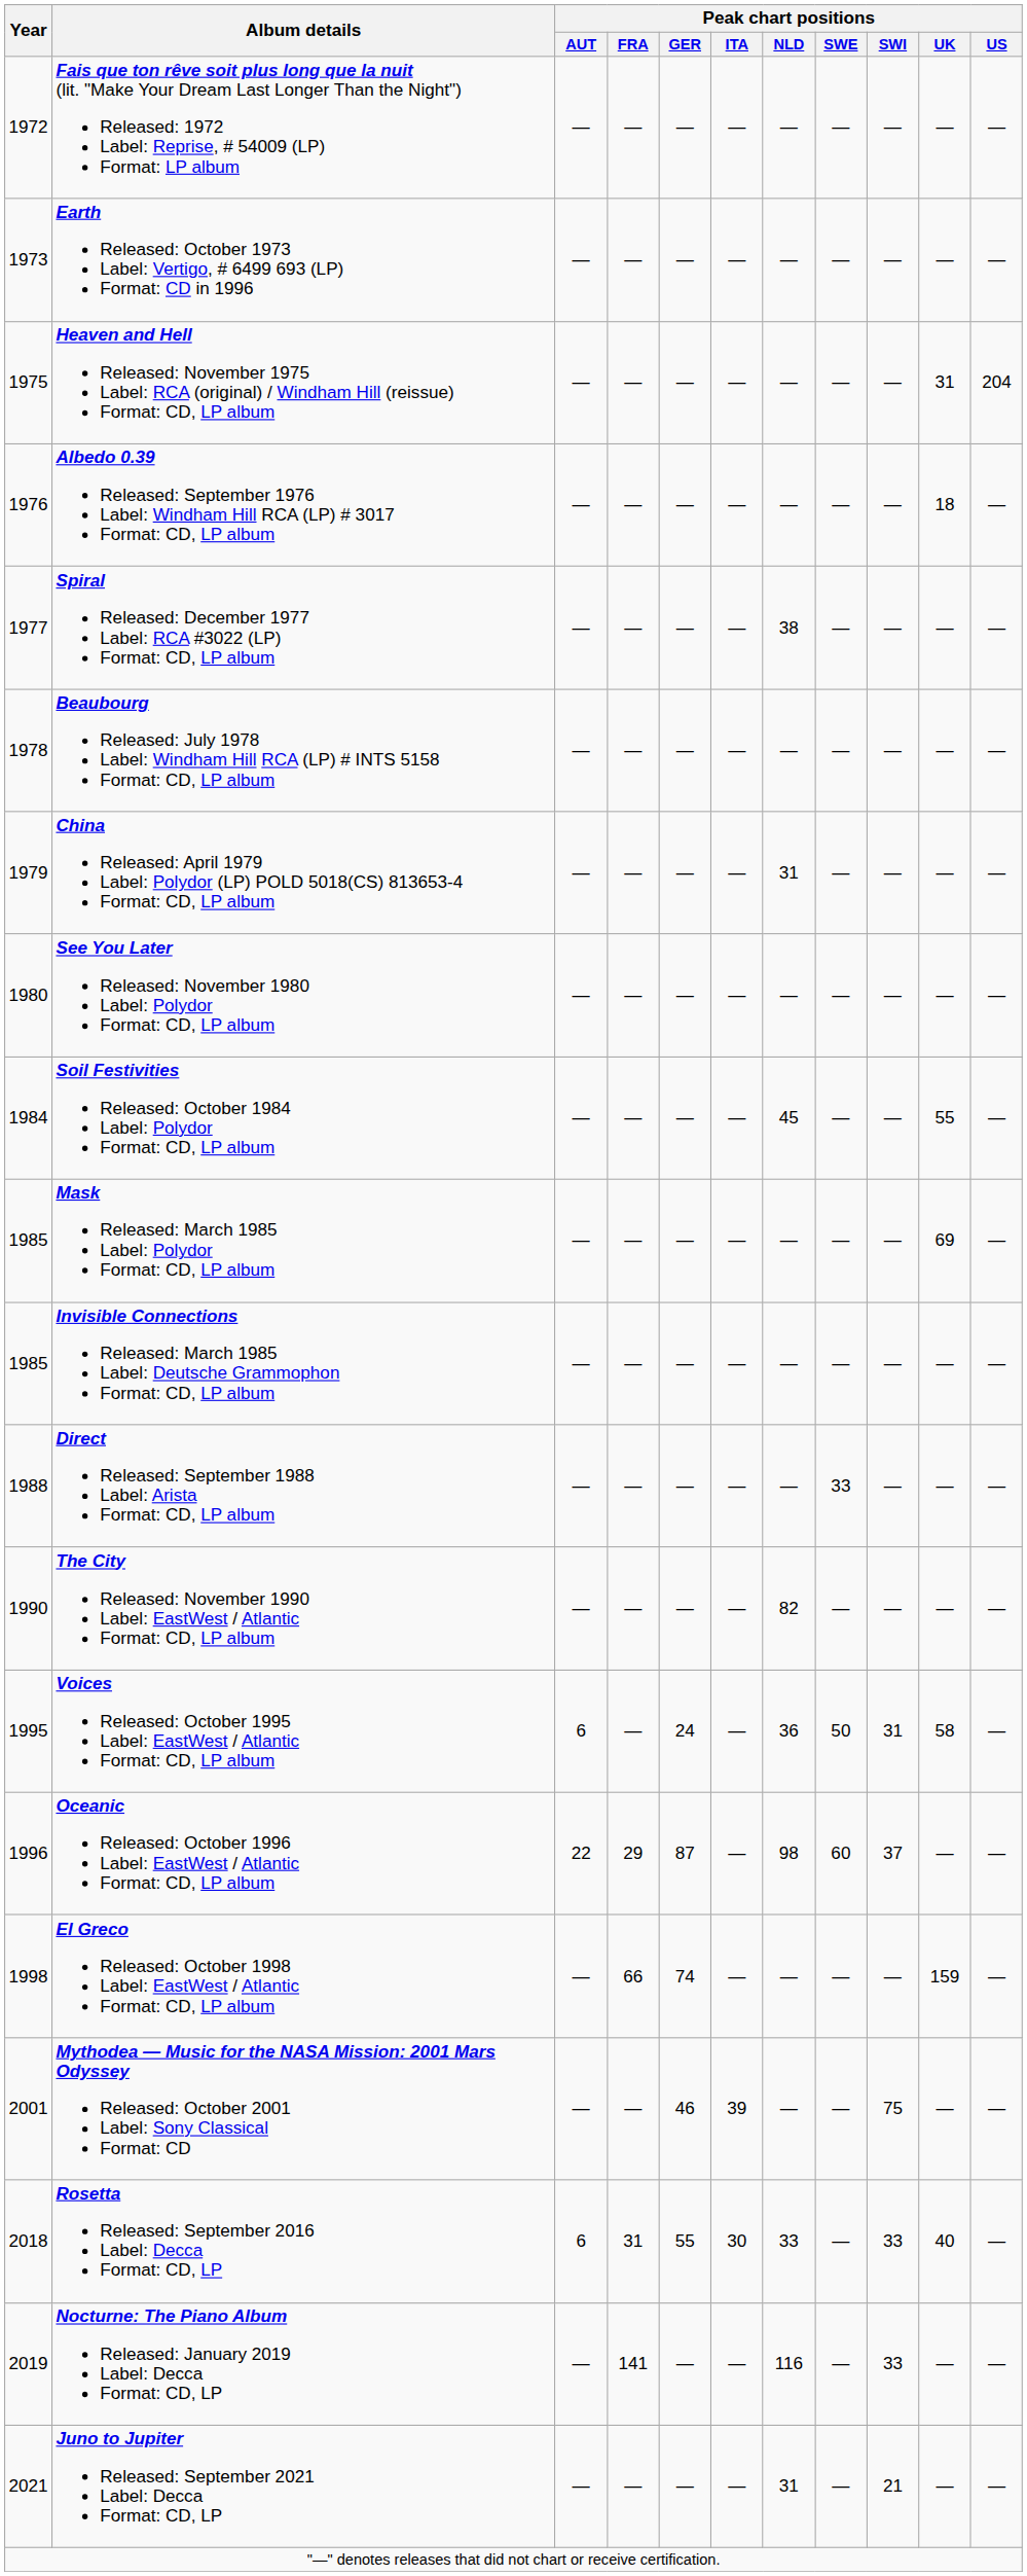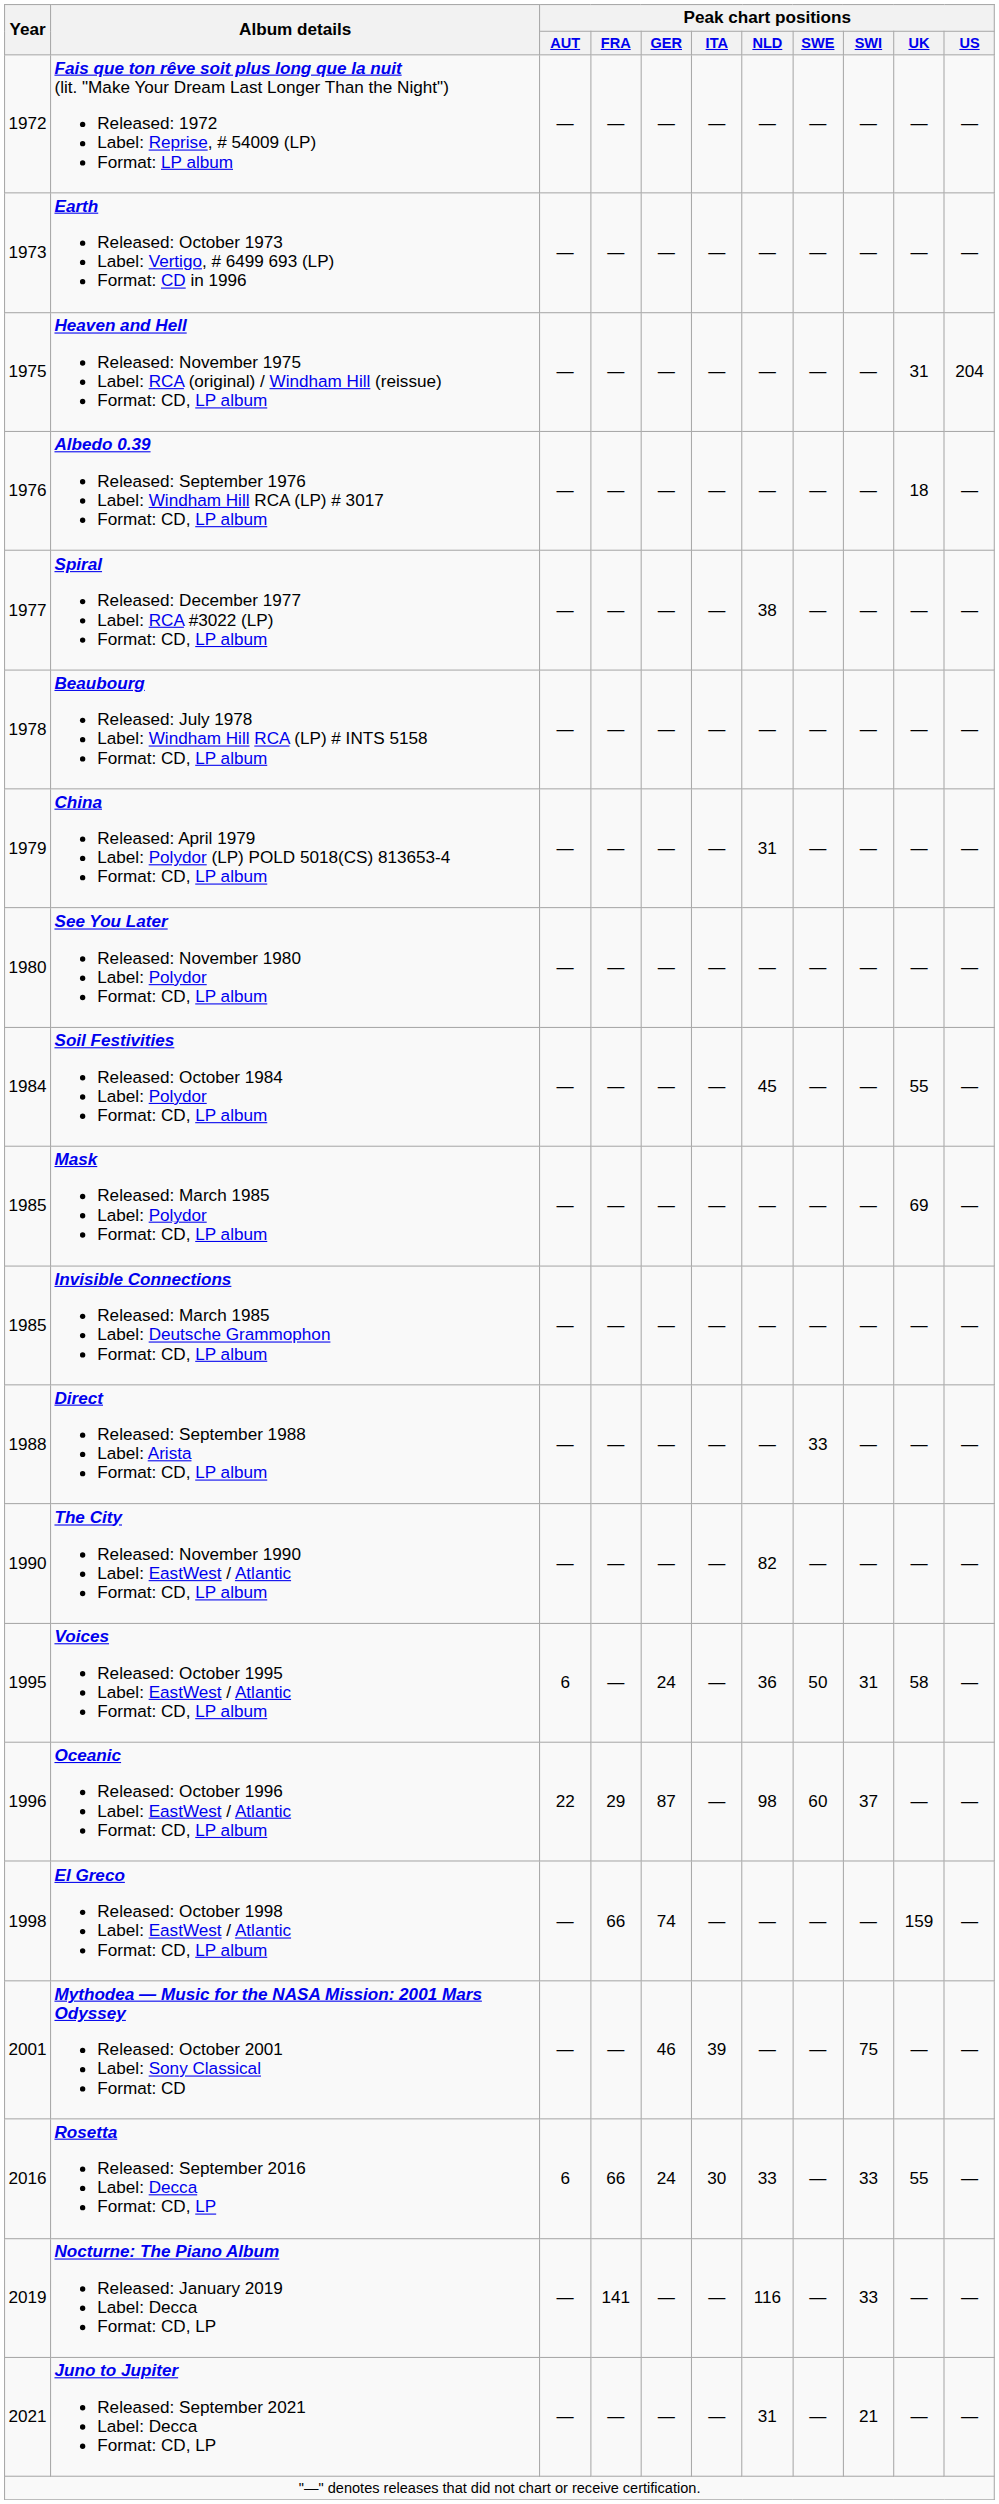 <table class="wikitable">
 <tr>
 <th rowspan="2" width="10">Year</th>
 <th rowspan="2" width="450">Album details</th>
 <th colspan="9">Peak chart positions</th>
 </tr>
 <tr>
 <th style="width:3em;font-size:85%"><a href='#'>AUT</a><br></th>
 <th style="width:3em;font-size:85%"><a href='#'>FRA</a><br></th>
 <th style="width:3em;font-size:85%"><a href='#'>GER</a><br></th>
 <th style="width:3em;font-size:85%"><a href='#'>ITA</a><br></th>
 <th style="width:3em;font-size:85%"><a href='#'>NLD</a><br></th>
 <th style="width:3em;font-size:85%"><a href='#'>SWE</a><br></th>
 <th style="width:3em;font-size:85%"><a href='#'>SWI</a><br></th>
 <th style="width:3em;font-size:85%"><a href='#'>UK</a><br></th>
 <th style="width:3em;font-size:85%"><a href='#'>US</a><br></th>
 </tr>
 <tr>
 <td>1972</td>
 <td><strong><em><a href='#'>Fais que ton rêve soit plus long que la nuit</a></em></strong> <br>(lit. "Make Your Dream Last Longer Than the Night")<br><ul><li>Released: 1972</li><li>Label: <a href='#'>Reprise</a>, # 54009 (LP)</li><li>Format: <a href='#'>LP album</a></li></ul></td>
 <td align="center">—</td>
 <td align="center">—</td>
 <td align="center">—</td>
 <td align="center">—</td>
 <td align="center">—</td>
 <td align="center">—</td>
 <td align="center">—</td>
 <td align="center">—</td>
 <td align="center">—</td>
 </tr>
 <tr>
 <td>1973</td>
 <td><strong><em><a href='#'>Earth</a></em></strong><br><ul><li>Released: October 1973</li><li>Label: <a href='#'>Vertigo</a>, # 6499 693 (LP)</li><li>Format: <a href='#'>CD</a> in 1996</li></ul></td>
 <td align="center">—</td>
 <td align="center">—</td>
 <td align="center">—</td>
 <td align="center">—</td>
 <td align="center">—</td>
 <td align="center">—</td>
 <td align="center">—</td>
 <td align="center">—</td>
 <td align="center">—</td>
 </tr>
 <tr>
 <td>1975</td>
 <td><strong><em><a href='#'>Heaven and Hell</a></em></strong><br><ul><li>Released: November 1975</li><li>Label: <a href='#'>RCA</a> (original) / <a href='#'>Windham Hill</a> (reissue)</li><li>Format: CD, <a href='#'>LP album</a></li></ul></td>
 <td align="center">—</td>
 <td align="center">—</td>
 <td align="center">—</td>
 <td align="center">—</td>
 <td align="center">—</td>
 <td align="center">—</td>
 <td align="center">—</td>
 <td align="center">31</td>
 <td align="center">204</td>
 </tr>
 <tr>
 <td>1976</td>
 <td><strong><em><a href='#'>Albedo 0.39</a></em></strong><br><ul><li>Released: September 1976</li><li>Label: <a href='#'>Windham Hill</a> RCA (LP) # 3017</li><li>Format: CD, <a href='#'>LP album</a></li></ul></td>
 <td align="center">—</td>
 <td align="center">—</td>
 <td align="center">—</td>
 <td align="center">—</td>
 <td align="center">—</td>
 <td align="center">—</td>
 <td align="center">—</td>
 <td align="center">18</td>
 <td align="center">—</td>
 </tr>
 <tr>
 <td>1977</td>
 <td><strong><em><a href='#'>Spiral</a></em></strong><br><ul><li>Released: December 1977</li><li>Label: <a href='#'>RCA</a> #3022 (LP)</li><li>Format: CD, <a href='#'>LP album</a></li></ul></td>
 <td align="center">—</td>
 <td align="center">—</td>
 <td align="center">—</td>
 <td align="center">—</td>
 <td align="center">38</td>
 <td align="center">—</td>
 <td align="center">—</td>
 <td align="center">—</td>
 <td align="center">—</td>
 </tr>
 <tr>
 <td>1978</td>
 <td><strong><em><a href='#'>Beaubourg</a></em></strong><br><ul><li>Released: July 1978</li><li>Label: <a href='#'>Windham Hill</a> <a href='#'>RCA</a> (LP) # INTS 5158</li><li>Format: CD, <a href='#'>LP album</a></li></ul></td>
 <td align="center">—</td>
 <td align="center">—</td>
 <td align="center">—</td>
 <td align="center">—</td>
 <td align="center">—</td>
 <td align="center">—</td>
 <td align="center">—</td>
 <td align="center">—</td>
 <td align="center">—</td>
 </tr>
 <tr>
 <td>1979</td>
 <td><strong><em><a href='#'>China</a></em></strong><br><ul><li>Released: April 1979</li><li>Label: <a href='#'>Polydor</a> (LP) POLD 5018(CS) 813653-4</li><li>Format: CD, <a href='#'>LP album</a></li></ul></td>
 <td align="center">—</td>
 <td align="center">—</td>
 <td align="center">—</td>
 <td align="center">—</td>
 <td align="center">31</td>
 <td align="center">—</td>
 <td align="center">—</td>
 <td align="center">—</td>
 <td align="center">—</td>
 </tr>
 <tr>
 <td>1980</td>
 <td><strong><em><a href='#'>See You Later</a></em></strong><br><ul><li>Released: November 1980</li><li>Label: <a href='#'>Polydor</a></li><li>Format: CD, <a href='#'>LP album</a></li></ul></td>
 <td align="center">—</td>
 <td align="center">—</td>
 <td align="center">—</td>
 <td align="center">—</td>
 <td align="center">—</td>
 <td align="center">—</td>
 <td align="center">—</td>
 <td align="center">—</td>
 <td align="center">—</td>
 </tr>
 <tr>
 <td>1984</td>
 <td><strong><em><a href='#'>Soil Festivities</a></em></strong><br><ul><li>Released: October 1984</li><li>Label: <a href='#'>Polydor</a></li><li>Format: CD, <a href='#'>LP album</a></li></ul></td>
 <td align="center">—</td>
 <td align="center">—</td>
 <td align="center">—</td>
 <td align="center">—</td>
 <td align="center">45</td>
 <td align="center">—</td>
 <td align="center">—</td>
 <td align="center">55</td>
 <td align="center">—</td>
 </tr>
 <tr>
 <td>1985</td>
 <td><strong><em><a href='#'>Mask</a></em></strong><br><ul><li>Released: March 1985</li><li>Label: <a href='#'>Polydor</a></li><li>Format: CD, <a href='#'>LP album</a></li></ul></td>
 <td align="center">—</td>
 <td align="center">—</td>
 <td align="center">—</td>
 <td align="center">—</td>
 <td align="center">—</td>
 <td align="center">—</td>
 <td align="center">—</td>
 <td align="center">69</td>
 <td align="center">—</td>
 </tr>
 <tr>
 <td>1985</td>
 <td><strong><em><a href='#'>Invisible Connections</a></em></strong><br><ul><li>Released: March 1985</li><li>Label: <a href='#'>Deutsche Grammophon</a></li><li>Format: CD, <a href='#'>LP album</a></li></ul></td>
 <td align="center">—</td>
 <td align="center">—</td>
 <td align="center">—</td>
 <td align="center">—</td>
 <td align="center">—</td>
 <td align="center">—</td>
 <td align="center">—</td>
 <td align="center">—</td>
 <td align="center">—</td>
 </tr>
 <tr>
 <td>1988</td>
 <td><strong><em><a href='#'>Direct</a></em></strong><br><ul><li>Released: September 1988</li><li>Label: <a href='#'>Arista</a></li><li>Format: CD, <a href='#'>LP album</a></li></ul></td>
 <td align="center">—</td>
 <td align="center">—</td>
 <td align="center">—</td>
 <td align="center">—</td>
 <td align="center">—</td>
 <td align="center">33</td>
 <td align="center">—</td>
 <td align="center">—</td>
 <td align="center">—</td>
 </tr>
 <tr>
 <td>1990</td>
 <td><strong><em><a href='#'>The City</a></em></strong><br><ul><li>Released: November 1990</li><li>Label: <a href='#'>EastWest</a> / <a href='#'>Atlantic</a></li><li>Format: CD, <a href='#'>LP album</a></li></ul></td>
 <td align="center">—</td>
 <td align="center">—</td>
 <td align="center">—</td>
 <td align="center">—</td>
 <td align="center">82</td>
 <td align="center">—</td>
 <td align="center">—</td>
 <td align="center">—</td>
 <td align="center">—</td>
 </tr>
 <tr>
 <td>1995</td>
 <td><strong><em><a href='#'>Voices</a></em></strong><br><ul><li>Released: October 1995</li><li>Label: <a href='#'>EastWest</a> / <a href='#'>Atlantic</a></li><li>Format: CD, <a href='#'>LP album</a></li></ul></td>
 <td align="center">6</td>
 <td align="center">—</td>
 <td align="center">24</td>
 <td align="center">—</td>
 <td align="center">36</td>
 <td align="center">50</td>
 <td align="center">31</td>
 <td align="center">58</td>
 <td align="center">—</td>
 </tr>
 <tr>
 <td>1996</td>
 <td><strong><em><a href='#'>Oceanic</a></em></strong><br><ul><li>Released: October 1996</li><li>Label: <a href='#'>EastWest</a> / <a href='#'>Atlantic</a></li><li>Format: CD, <a href='#'>LP album</a></li></ul></td>
 <td align="center">22</td>
 <td align="center">29</td>
 <td align="center">87</td>
 <td align="center">—</td>
 <td align="center">98</td>
 <td align="center">60</td>
 <td align="center">37</td>
 <td align="center">—</td>
 <td align="center">—</td>
 </tr>
 <tr>
 <td>1998</td>
 <td><strong><em><a href='#'>El Greco</a></em></strong><br><ul><li>Released: October 1998</li><li>Label: <a href='#'>EastWest</a> / <a href='#'>Atlantic</a></li><li>Format: CD, <a href='#'>LP album</a></li></ul></td>
 <td align="center">—</td>
 <td align="center">66</td>
 <td align="center">74</td>
 <td align="center">—</td>
 <td align="center">—</td>
 <td align="center">—</td>
 <td align="center">—</td>
 <td align="center">159</td>
 <td align="center">—</td>
 </tr>
 <tr>
 <td>2001</td>
 <td><strong><em><a href='#'>Mythodea — Music for the NASA Mission: 2001 Mars Odyssey</a></em></strong><br><ul><li>Released: October 2001</li><li>Label: <a href='#'>Sony Classical</a></li><li>Format: CD</li></ul></td>
 <td align="center">—</td>
 <td align="center">—</td>
 <td align="center">46</td>
 <td align="center">39</td>
 <td align="center">—</td>
 <td align="center">—</td>
 <td align="center">75</td>
 <td align="center">—</td>
 <td align="center">—</td>
 </tr>
 <tr>
-<td>2018</td>
+<td>2016</td>
 <td><strong><em><a href='#'>Rosetta</a></em></strong><br><ul><li>Released: September 2016</li><li>Label: <a href='#'>Decca</a></li><li>Format: CD, <a href='#'>LP</a></li></ul></td>
 <td align="center">6</td>
-<td align="center">31<br></td>
-<td align="center">55</td>
+<td align="center">66</td>
+<td align="center">24</td>
 <td align="center">30<br></td>
 <td align="center">33</td>
 <td align="center">—</td>
 <td align="center">33</td>
-<td align="center">40</td>
+<td align="center">55</td>
 <td align="center">—</td>
 </tr>
 <tr>
 <td>2019</td>
 <td><strong><em><a href='#'>Nocturne: The Piano Album</a></em></strong><br><ul><li>Released: January 2019</li><li>Label: Decca</li><li>Format: CD, LP</li></ul></td>
 <td align="center">—</td>
 <td align="center">141</td>
 <td align="center">—</td>
 <td align="center">—</td>
 <td align="center">116</td>
 <td align="center">—</td>
 <td align="center">33</td>
 <td align="center">—</td>
 <td align="center">—</td>
 </tr>
 <tr>
 <td>2021</td>
 <td><strong><em><a href='#'>Juno to Jupiter</a></em></strong><br><ul><li>Released: September 2021</li><li>Label: Decca</li><li>Format: CD, LP</li></ul></td>
 <td align="center">—</td>
 <td align="center">—</td>
 <td align="center">—</td>
 <td align="center">—</td>
 <td align="center">31</td>
 <td align="center">—</td>
 <td align="center">21</td>
 <td align="center">—</td>
 <td align="center">—</td>
 </tr>
 <tr>
 <td align="center" colspan="14" style="font-size: 85%">"—" denotes releases that did not chart or receive certification.</td>
 </tr>
 </table>
